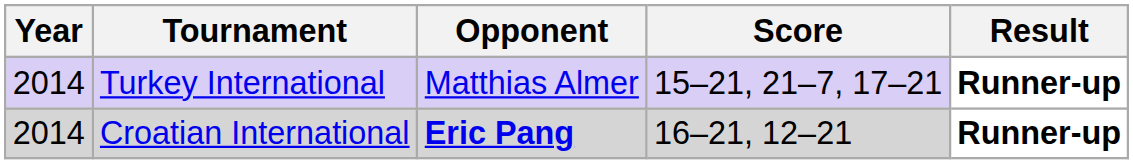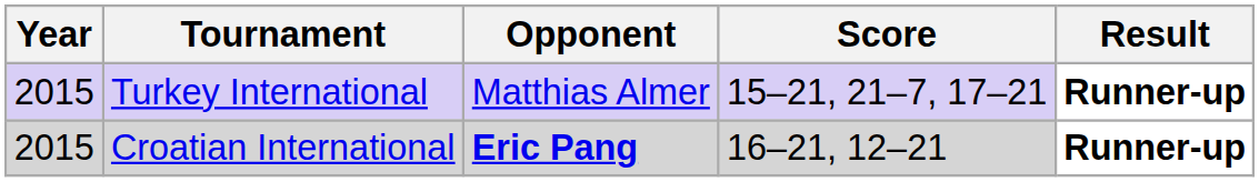 <table class="sortable wikitable" style="font-size: 90%;">
 <tr>
 <th>Year</th>
 <th>Tournament</th>
 <th>Opponent</th>
 <th>Score</th>
 <th>Result</th>
 </tr>
 <tr style="background:#D8CEF6">
-<td align="center">2014</td>
+<td align="center">2015</td>
 <td align="left"><a href='#'>Turkey International</a></td>
 <td align="left"> <a href='#'>Matthias Almer</a></td>
 <td align="left">15–21, 21–7, 17–21</td>
 <td style="text-align:left; background:white"> <strong>Runner-up</strong></td>
 </tr>
 <tr style="background:#D5D5D5">
-<td align="center">2014</td>
+<td align="center">2015</td>
 <td align="left"><a href='#'>Croatian International</a></td>
 <td align="left"><strong> <a href='#'>Eric Pang</a></strong></td>
 <td align="left">16–21, 12–21</td>
 <td style="text-align:left; background:white"> <strong>Runner-up</strong></td>
 </tr>
 </table>
